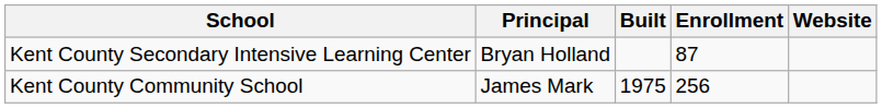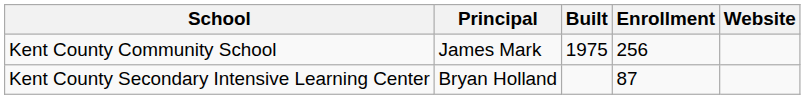 <table class="wikitable" border="1">
 <tr>
 <th>School</th>
 <th>Principal</th>
 <th>Built</th>
 <th>Enrollment</th>
 <th>Website</th>
 </tr>
 <tr>
+<td>Kent County Community School</td>
+<td>James Mark</td>
+<td>1975</td>
+<td>256</td>
+<td></td>
+</tr>
+<tr>
 <td>Kent County Secondary Intensive Learning Center</td>
 <td>Bryan Holland</td>
 <td></td>
 <td>87</td>
 <td></td>
 </tr>
-<tr>
-<td>Kent County Community School</td>
-<td>James Mark</td>
-<td>1975</td>
-<td>256</td>
-<td></td>
-</tr>
 </table>
